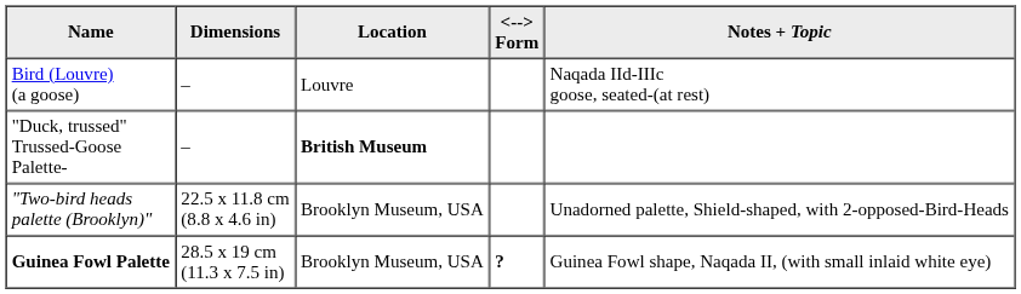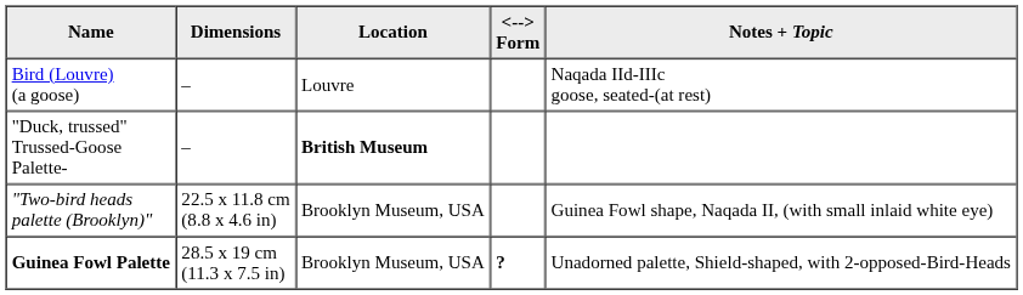 <table cellspacing=0 cellpadding=4 border=1>
 <tr bgcolor="#ececec" style="text-align:center;">
 <th>Name</th>
 <th>Dimensions</th>
 <th>Location</th>
 <th><strong><--></strong><br>Form</th>
 <th>Notes + <strong><em>Topic</em></strong></th>
 </tr>
 <tr>
 <td><a href='#'>Bird (Louvre)</a><br>(a goose)</td>
 <td>–</td>
 <td>Louvre</td>
 <td></td>
 <td>Naqada IId-IIIc<br>goose, seated-(at rest)</td>
 </tr>
 <tr>
 <td>"Duck, trussed"<br>Trussed-Goose<br>Palette-</td>
 <td>–</td>
 <td><strong>British Museum</strong></td>
 <td><br></td>
 <td></td>
 </tr>
 <tr>
 <td><em>"Two-bird heads<br>palette (Brooklyn)"</em></td>
 <td>22.5 x 11.8 cm<br>(8.8 x 4.6 in)</td>
 <td>Brooklyn Museum, USA</td>
 <td><br></td>
-<td>Unadorned palette, Shield-shaped, with 2-opposed-Bird-Heads</td>
+<td>Guinea Fowl shape, Naqada II, (with small inlaid white eye)</td>
 </tr>
 <tr>
 <td><strong>Guinea Fowl Palette</strong></td>
 <td>28.5 x 19 cm<br>(11.3 x 7.5 in)</td>
 <td>Brooklyn Museum, USA</td>
 <td><strong>?</strong></td>
-<td>Guinea Fowl shape, Naqada II, (with small inlaid white eye)</td>
+<td>Unadorned palette, Shield-shaped, with 2-opposed-Bird-Heads</td>
 </tr>
 <tr>
 </tr>
 </table>
